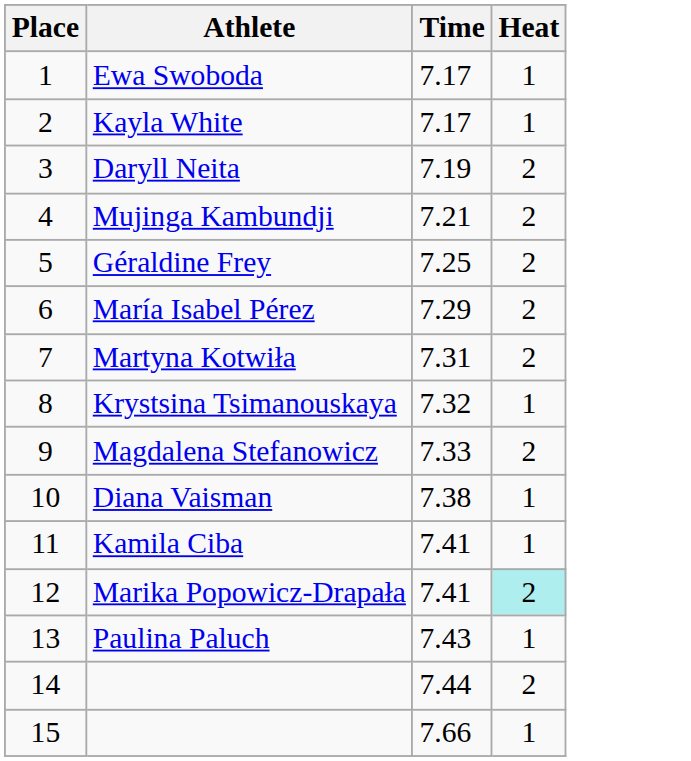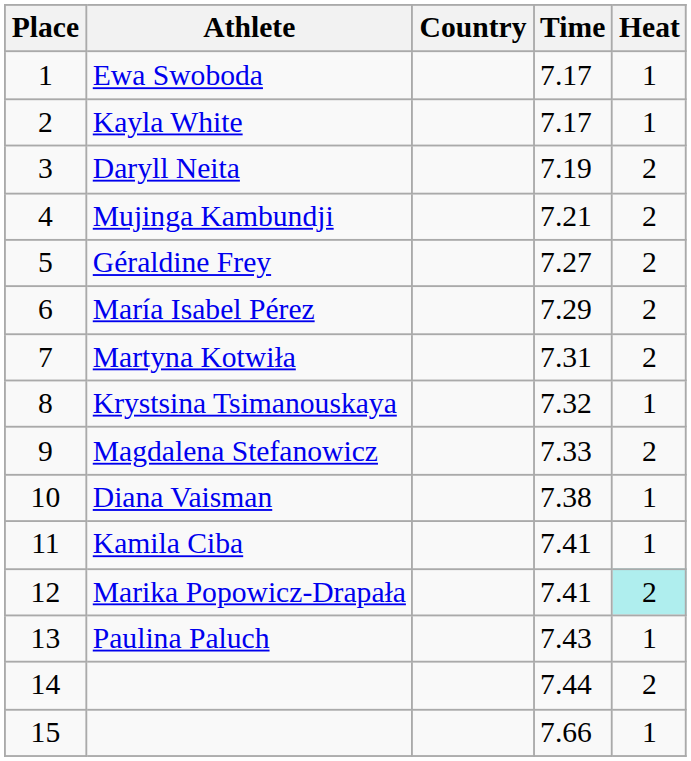 <table class="wikitable">
 <tr>
 <th>Place</th>
 <th>Athlete</th>
+<th>Country</th>
 <th>Time</th>
 <th>Heat</th>
 </tr>
 <tr>
 <td align=center>1</td>
 <td><a href='#'>Ewa Swoboda</a></td>
+<td></td>
 <td>7.17</td>
 <td align=center>1</td>
 </tr>
 <tr>
 <td align=center>2</td>
 <td><a href='#'>Kayla White</a></td>
+<td></td>
 <td>7.17</td>
 <td align=center>1</td>
 </tr>
 <tr>
 <td align=center>3</td>
 <td><a href='#'>Daryll Neita</a></td>
+<td></td>
 <td>7.19</td>
 <td align=center>2</td>
 </tr>
 <tr>
 <td align=center>4</td>
 <td><a href='#'>Mujinga Kambundji</a></td>
+<td></td>
 <td>7.21</td>
 <td align=center>2</td>
 </tr>
 <tr>
 <td align=center>5</td>
 <td><a href='#'>Géraldine Frey</a></td>
-<td>7.25</td>
+<td></td>
+<td>7.27</td>
 <td align=center>2</td>
 </tr>
 <tr>
 <td align=center>6</td>
 <td><a href='#'>María Isabel Pérez</a></td>
+<td></td>
 <td>7.29</td>
 <td align=center>2</td>
 </tr>
 <tr>
 <td align=center>7</td>
 <td><a href='#'>Martyna Kotwiła</a></td>
+<td></td>
 <td>7.31</td>
 <td align=center>2</td>
 </tr>
 <tr>
 <td align=center>8</td>
 <td><a href='#'>Krystsina Tsimanouskaya</a></td>
+<td></td>
 <td>7.32</td>
 <td align=center>1</td>
 </tr>
 <tr>
 <td align=center>9</td>
 <td><a href='#'>Magdalena Stefanowicz</a></td>
+<td></td>
 <td>7.33</td>
 <td align=center>2</td>
 </tr>
 <tr>
 <td align=center>10</td>
 <td><a href='#'>Diana Vaisman</a></td>
+<td></td>
 <td>7.38</td>
 <td align=center>1</td>
 </tr>
 <tr>
 <td align=center>11</td>
 <td><a href='#'>Kamila Ciba</a></td>
+<td></td>
 <td>7.41</td>
 <td align=center>1</td>
 </tr>
 <tr>
 <td align=center>12</td>
 <td><a href='#'>Marika Popowicz-Drapała</a></td>
+<td></td>
 <td>7.41</td>
 <td align=center style="background: paleturquoise;">2</td>
 </tr>
 <tr>
 <td align=center>13</td>
 <td><a href='#'>Paulina Paluch</a></td>
+<td></td>
 <td>7.43</td>
 <td align=center>1</td>
 </tr>
 <tr>
 <td align=center>14</td>
+<td></td>
 <td></td>
 <td>7.44</td>
 <td align=center>2</td>
 </tr>
 <tr>
 <td align=center>15</td>
 <td></td>
+<td></td>
 <td>7.66</td>
 <td align=center>1</td>
 </tr>
 </table>
